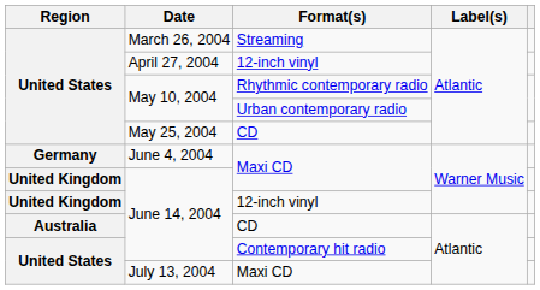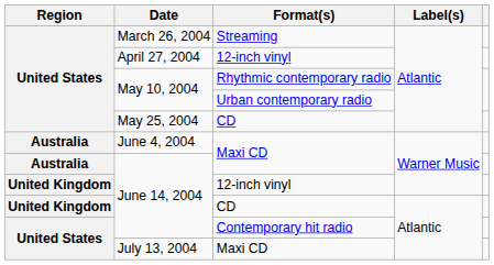 <table class="wikitable plainrowheaders">
 <tr>
 <th scope="col">Region</th>
 <th scope="col">Date</th>
 <th scope="col">Format(s)</th>
 <th scope="col">Label(s)</th>
 <th scope="col"></th>
 </tr>
 <tr>
 <th scope="row" rowspan="5">United States</th>
 <td>March 26, 2004</td>
 <td><a href='#'>Streaming</a></td>
 <td rowspan="5"><a href='#'>Atlantic</a></td>
 <td></td>
 </tr>
 <tr>
 <td>April 27, 2004</td>
 <td><a href='#'>12-inch vinyl</a></td>
 <td></td>
 </tr>
 <tr>
 <td rowspan="2">May 10, 2004</td>
 <td><a href='#'>Rhythmic contemporary radio</a></td>
 <td rowspan="2"></td>
 </tr>
 <tr>
 <td><a href='#'>Urban contemporary radio</a></td>
 </tr>
 <tr>
 <td>May 25, 2004</td>
 <td><a href='#'>CD</a></td>
 <td style="text-align:center;"></td>
 </tr>
 <tr>
-<th scope="row">Germany</th>
+<th scope="row">Australia</th>
 <td>June 4, 2004</td>
 <td rowspan="2"><a href='#'>Maxi CD</a></td>
 <td rowspan="3"><a href='#'>Warner Music</a></td>
 <td style="text-align:center;"></td>
 </tr>
 <tr>
-<th scope="row">United Kingdom</th>
+<th scope="row">Australia</th>
 <td rowspan="4">June 14, 2004</td>
 <td></td>
 </tr>
 <tr>
 <th scope="row">United Kingdom</th>
 <td>12-inch vinyl</td>
 <td></td>
 </tr>
 <tr>
-<th scope="row">Australia</th>
+<th scope="row">United Kingdom</th>
 <td>CD</td>
 <td rowspan="3">Atlantic</td>
 <td style="text-align:center;"></td>
 </tr>
 <tr>
 <th scope="row" rowspan="2">United States</th>
 <td><a href='#'>Contemporary hit radio</a></td>
 <td></td>
 </tr>
 <tr>
 <td>July 13, 2004</td>
 <td>Maxi CD</td>
 <td style="text-align:center;"></td>
 </tr>
 </table>
